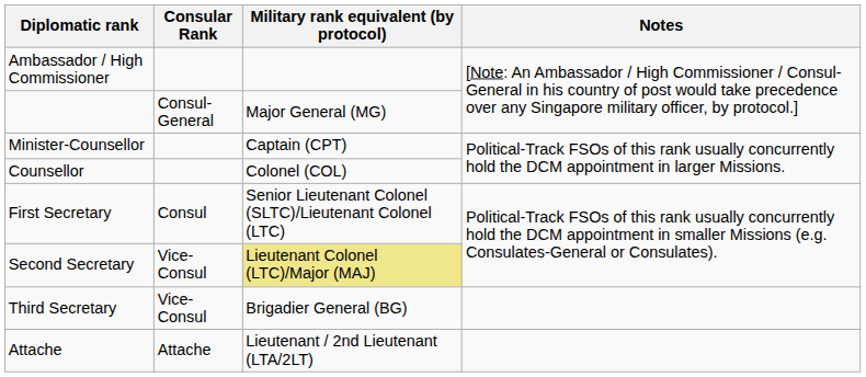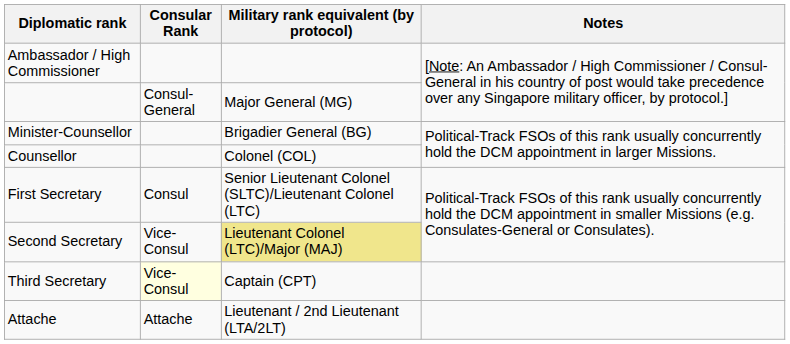 <table class="wikitable">
 <tr>
 <th>Diplomatic rank</th>
 <th>Consular Rank</th>
 <th>Military rank equivalent (by protocol)</th>
 <th>Notes</th>
 </tr>
 <tr>
 <td>Ambassador / High Commissioner</td>
 <td></td>
 <td></td>
 <td rowspan="2">[<u>Note</u>: An Ambassador / High Commissioner / Consul-General in his country of post would take precedence over any Singapore military officer, by protocol.]</td>
 </tr>
 <tr>
 <td></td>
 <td>Consul-General</td>
 <td>Major General (MG)</td>
 </tr>
 <tr>
 <td>Minister-Counsellor</td>
 <td></td>
-<td>Captain (CPT)</td>
+<td>Brigadier General (BG)</td>
 <td rowspan="2">Political-Track FSOs of this rank usually concurrently hold the DCM appointment in larger Missions.</td>
 </tr>
 <tr>
 <td>Counsellor</td>
 <td></td>
 <td>Colonel (COL)</td>
 </tr>
 <tr>
 <td>First Secretary</td>
 <td>Consul</td>
 <td>Senior Lieutenant Colonel (SLTC)/Lieutenant Colonel (LTC)</td>
 <td rowspan="2">Political-Track FSOs of this rank usually concurrently hold the DCM appointment in smaller Missions (e.g. Consulates-General or Consulates).</td>
 </tr>
 <tr>
 <td>Second Secretary</td>
 <td>Vice-Consul</td>
 <td style="background: khaki;">Lieutenant Colonel (LTC)/Major (MAJ)</td>
 </tr>
 <tr>
 <td>Third Secretary</td>
-<td>Vice-Consul</td>
-<td>Brigadier General (BG)</td>
+<td style="background: lightyellow;">Vice-Consul</td>
+<td>Captain (CPT)</td>
 <td></td>
 </tr>
 <tr>
 <td>Attache</td>
 <td>Attache</td>
 <td>Lieutenant / 2nd Lieutenant (LTA/2LT)</td>
 <td></td>
 </tr>
 </table>
